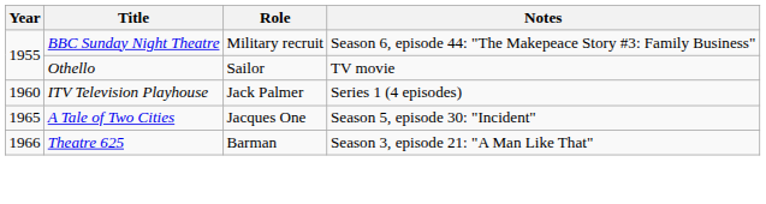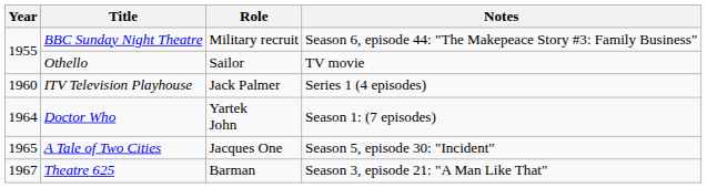 <table class="wikitable sortable jquery-tablesorter">
 <tr>
 <th>Year</th>
 <th>Title</th>
 <th>Role</th>
 <th>Notes</th>
 </tr>
 <tr>
 <td rowspan="2">1955</td>
 <td><em><a href='#'>BBC Sunday Night Theatre</a></em></td>
 <td>Military recruit</td>
 <td>Season 6, episode 44: "The Makepeace Story #3: Family Business"</td>
 </tr>
 <tr>
 <td><em>Othello</em></td>
 <td>Sailor</td>
 <td>TV movie</td>
 </tr>
 <tr>
 <td>1960</td>
 <td><em>ITV Television Playhouse</em></td>
 <td>Jack Palmer</td>
 <td>Series 1 (4 episodes)</td>
 </tr>
 <tr>
+<td>1964</td>
+<td><em><a href='#'>Doctor Who</a></em></td>
+<td>Yartek<br>John</td>
+<td>Season 1: (7 episodes)</td>
+</tr>
+<tr>
 <td>1965</td>
 <td><em><a href='#'>A Tale of Two Cities</a></em></td>
 <td>Jacques One</td>
 <td>Season 5, episode 30: "Incident"</td>
 </tr>
 <tr>
-<td>1966</td>
+<td>1967</td>
 <td><em><a href='#'>Theatre 625</a></em></td>
 <td>Barman</td>
 <td>Season 3, episode 21: "A Man Like That"</td>
 </tr>
 </table>
